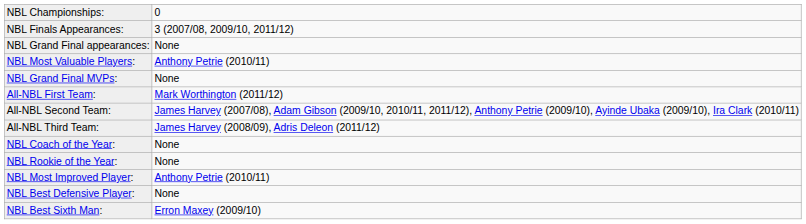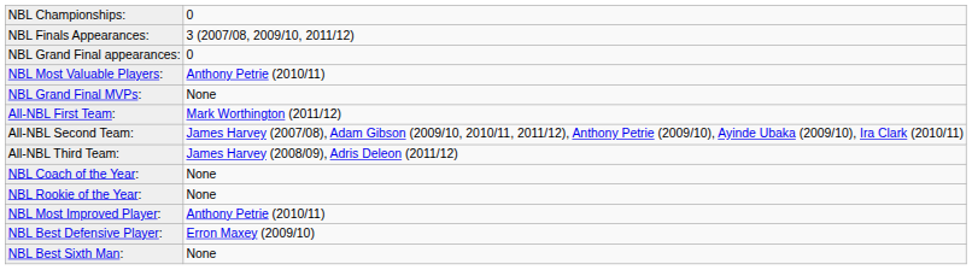 <table class="wikitable">
 <tr align=left>
 <td style="background:#efefef;">NBL Championships:</td>
 <td>0</td>
 </tr>
 <tr>
 <td style="background:#efefef;">NBL Finals Appearances:</td>
 <td>3 (2007/08, 2009/10, 2011/12)</td>
 </tr>
 <tr>
 <td style="background:#efefef;">NBL Grand Final appearances:</td>
-<td>None</td>
+<td>0</td>
 </tr>
 <tr>
 <td style="background:#efefef;"><a href='#'>NBL Most Valuable Players</a>:</td>
 <td><a href='#'>Anthony Petrie</a> (2010/11)</td>
 </tr>
 <tr>
 <td style="background:#efefef;"><a href='#'>NBL Grand Final MVPs</a>:</td>
 <td>None</td>
 </tr>
 <tr>
 <td style="background:#efefef;"><a href='#'>All-NBL First Team</a>:</td>
 <td><a href='#'>Mark Worthington</a> (2011/12)</td>
 </tr>
 <tr>
 <td style="background:#efefef;">All-NBL Second Team:</td>
 <td><a href='#'>James Harvey</a> (2007/08), <a href='#'>Adam Gibson</a> (2009/10, 2010/11, 2011/12), <a href='#'>Anthony Petrie</a> (2009/10), <a href='#'>Ayinde Ubaka</a> (2009/10), <a href='#'>Ira Clark</a> (2010/11)</td>
 </tr>
 <tr>
 <td style="background:#efefef;">All-NBL Third Team:</td>
 <td><a href='#'>James Harvey</a> (2008/09), <a href='#'>Adris Deleon</a> (2011/12)</td>
 </tr>
 <tr>
 <td style="background:#efefef;"><a href='#'>NBL Coach of the Year</a>:</td>
 <td>None</td>
 </tr>
 <tr>
 <td style="background:#efefef;"><a href='#'>NBL Rookie of the Year</a>:</td>
 <td>None</td>
 </tr>
 <tr>
 <td style="background:#efefef;"><a href='#'>NBL Most Improved Player</a>:</td>
 <td><a href='#'>Anthony Petrie</a> (2010/11)</td>
 </tr>
 <tr>
 <td style="background:#efefef;"><a href='#'>NBL Best Defensive Player</a>:</td>
-<td>None</td>
+<td><a href='#'>Erron Maxey</a> (2009/10)</td>
 </tr>
 <tr>
 <td style="background:#efefef;"><a href='#'>NBL Best Sixth Man</a>:</td>
-<td><a href='#'>Erron Maxey</a> (2009/10)</td>
+<td>None</td>
 </tr>
 </table>
